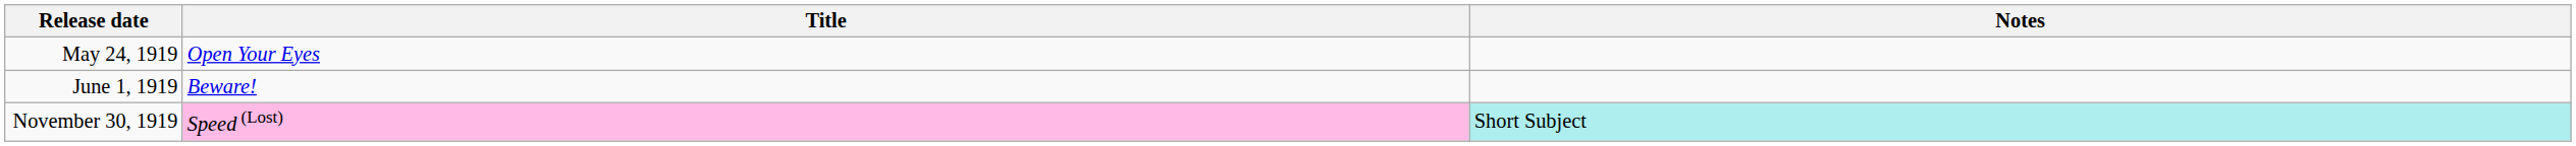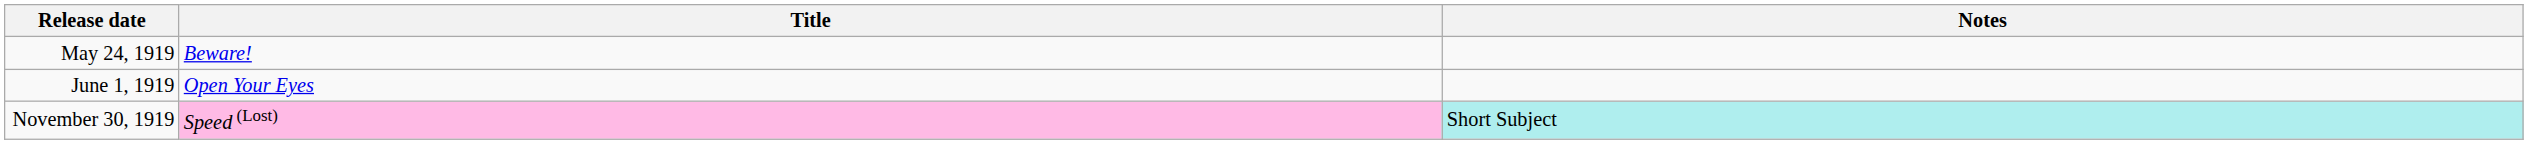 <table class="wikitable sortable" style="width:100%;">
 <tr>
 <th scope="col" style="width:130px;">Release date</th>
 <th>Title</th>
 <th>Notes</th>
 </tr>
 <tr>
 <td style="text-align:right;">May 24, 1919</td>
-<td><em><a href='#'>Open Your Eyes</a></em></td>
+<td><em><a href='#'>Beware!</a></em></td>
 <td></td>
 </tr>
 <tr>
 <td style="text-align:right;">June 1, 1919</td>
-<td><em><a href='#'>Beware!</a></em></td>
+<td><em><a href='#'>Open Your Eyes</a></em></td>
 <td></td>
 </tr>
 <tr>
 <td style="text-align:right;">November 30, 1919</td>
 <td bgcolor=FFBAE5><em>Speed</em><sup> (Lost)</sup></td>
 <td style="background: paleturquoise;">Short Subject</td>
 </tr>
 </table>
